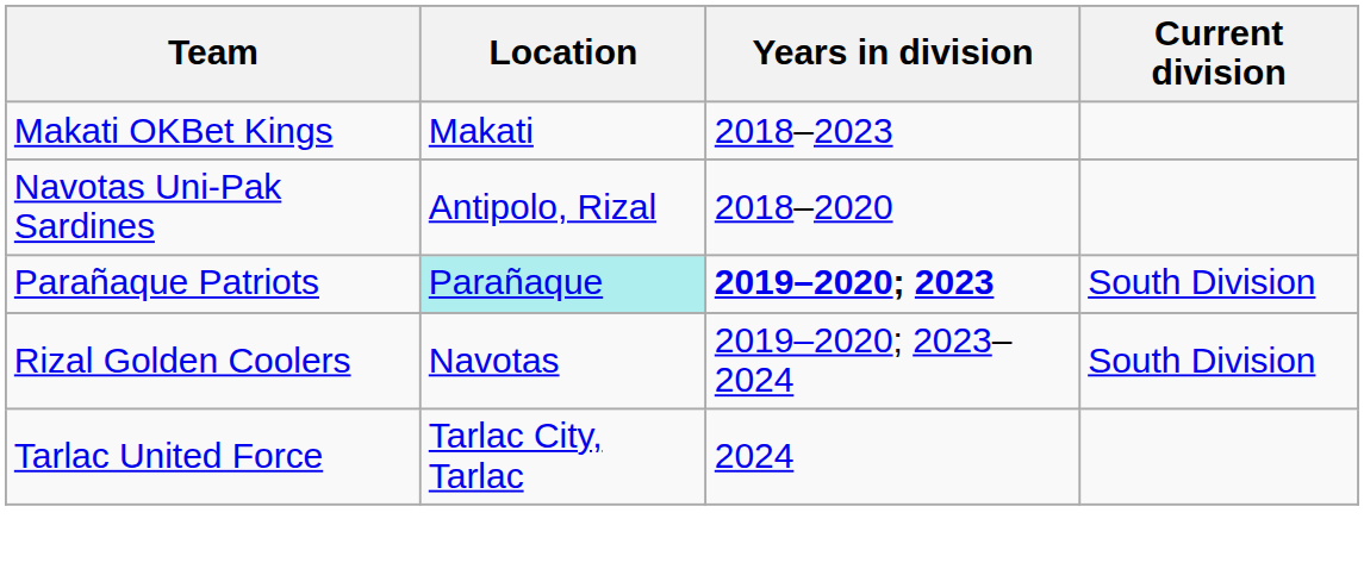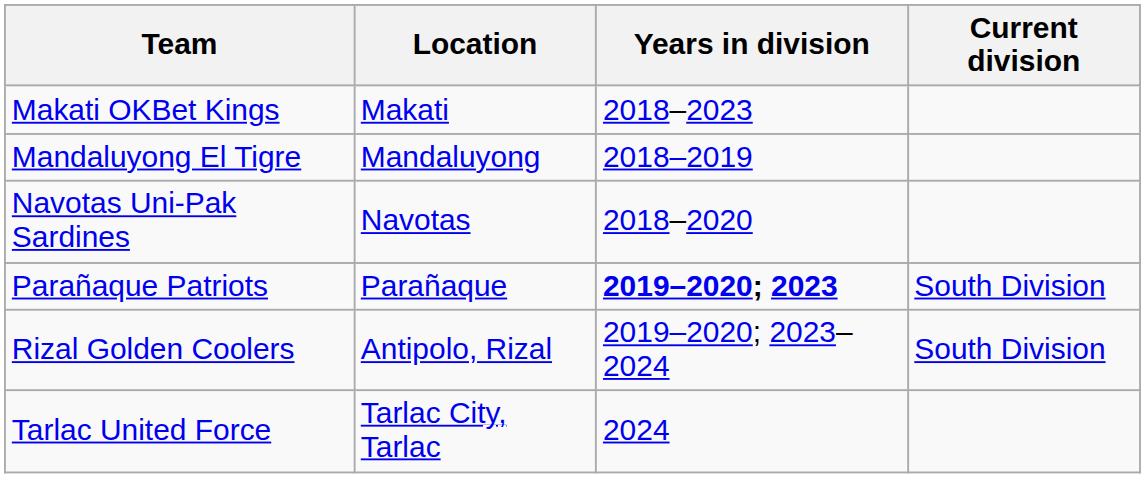 <table class="wikitable sortable">
 <tr>
 <th>Team</th>
 <th>Location</th>
 <th>Years in division</th>
 <th>Current division</th>
 </tr>
 <tr>
 <td><a href='#'>Makati OKBet Kings</a></td>
 <td><a href='#'>Makati</a></td>
 <td><a href='#'>2018</a>–<a href='#'>2023</a></td>
 <td></td>
 </tr>
 <tr>
+<td><a href='#'>Mandaluyong El Tigre</a></td>
+<td><a href='#'>Mandaluyong</a></td>
+<td><a href='#'>2018–2019</a></td>
+<td></td>
+</tr>
+<tr>
 <td><a href='#'>Navotas Uni-Pak Sardines</a></td>
-<td><a href='#'>Antipolo, Rizal</a></td>
+<td><a href='#'>Navotas</a></td>
 <td><a href='#'>2018</a>–<a href='#'>2020</a></td>
 <td></td>
 </tr>
 <tr>
 <td><a href='#'>Parañaque Patriots</a></td>
-<td style="background: paleturquoise;"><a href='#'>Parañaque</a></td>
+<td><a href='#'>Parañaque</a></td>
 <td><strong><a href='#'>2019–2020</a>; <a href='#'>2023</a></strong></td>
 <td><a href='#'>South Division</a></td>
 </tr>
 <tr>
 <td><a href='#'>Rizal Golden Coolers</a></td>
-<td><a href='#'>Navotas</a></td>
+<td><a href='#'>Antipolo, Rizal</a></td>
 <td><a href='#'>2019–2020</a>; <a href='#'>2023</a>–<a href='#'>2024</a></td>
 <td><a href='#'>South Division</a></td>
 </tr>
 <tr>
 <td><a href='#'>Tarlac United Force</a></td>
 <td><a href='#'>Tarlac City, Tarlac</a></td>
 <td><a href='#'>2024</a></td>
 <td></td>
 </tr>
 </table>
